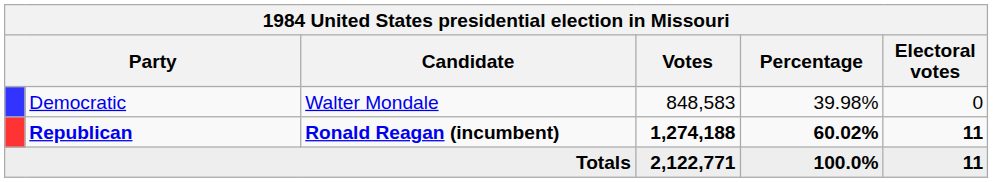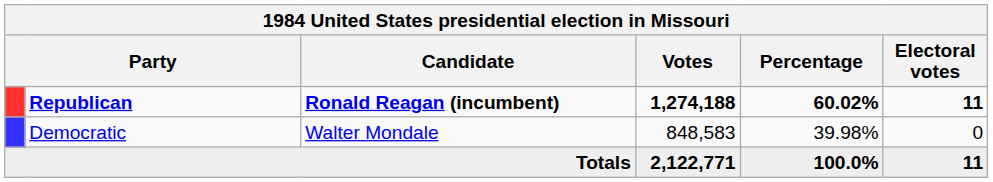 <table class="wikitable" style="font-size: 95%;">
 <tr>
 <th colspan="6">1984 United States presidential election in Missouri</th>
 </tr>
 <tr>
 <th colspan="2" style="width: 15em">Party</th>
 <th style="width: 17em">Candidate</th>
 <th style="width: 5em">Votes</th>
 <th style="width: 7em">Percentage</th>
 <th style="width: 5em">Electoral votes</th>
 </tr>
 <tr>
+<th style="background:#f33; width:3px;"></th>
+<td style="width: 130px"><strong><a href='#'>Republican</a></strong></td>
+<td><strong><a href='#'>Ronald Reagan</a> (incumbent)</strong></td>
+<td style="text-align:right;"><strong>1,274,188</strong></td>
+<td style="text-align:right;"><strong>60.02%</strong></td>
+<td style="text-align:right;"><strong>11</strong></td>
+</tr>
+<tr>
 <th style="background:#33f; width:3px;"></th>
 <td style="width: 130px"><a href='#'>Democratic</a></td>
 <td><a href='#'>Walter Mondale</a></td>
 <td style="text-align:right;">848,583</td>
 <td style="text-align:right;">39.98%</td>
 <td style="text-align:right;">0</td>
-</tr>
-<tr>
-<th style="background:#f33; width:3px;"></th>
-<td style="width: 130px"><strong><a href='#'>Republican</a></strong></td>
-<td><strong><a href='#'>Ronald Reagan</a> (incumbent)</strong></td>
-<td style="text-align:right;"><strong>1,274,188</strong></td>
-<td style="text-align:right;"><strong>60.02%</strong></td>
-<td style="text-align:right;"><strong>11</strong></td>
 </tr>
 <tr style="background:#eee; text-align:right;">
 <td colspan="3"><strong>Totals</strong></td>
 <td><strong>2,122,771</strong></td>
 <td><strong>100.0%</strong></td>
 <td><strong>11</strong></td>
 </tr>
 </table>
